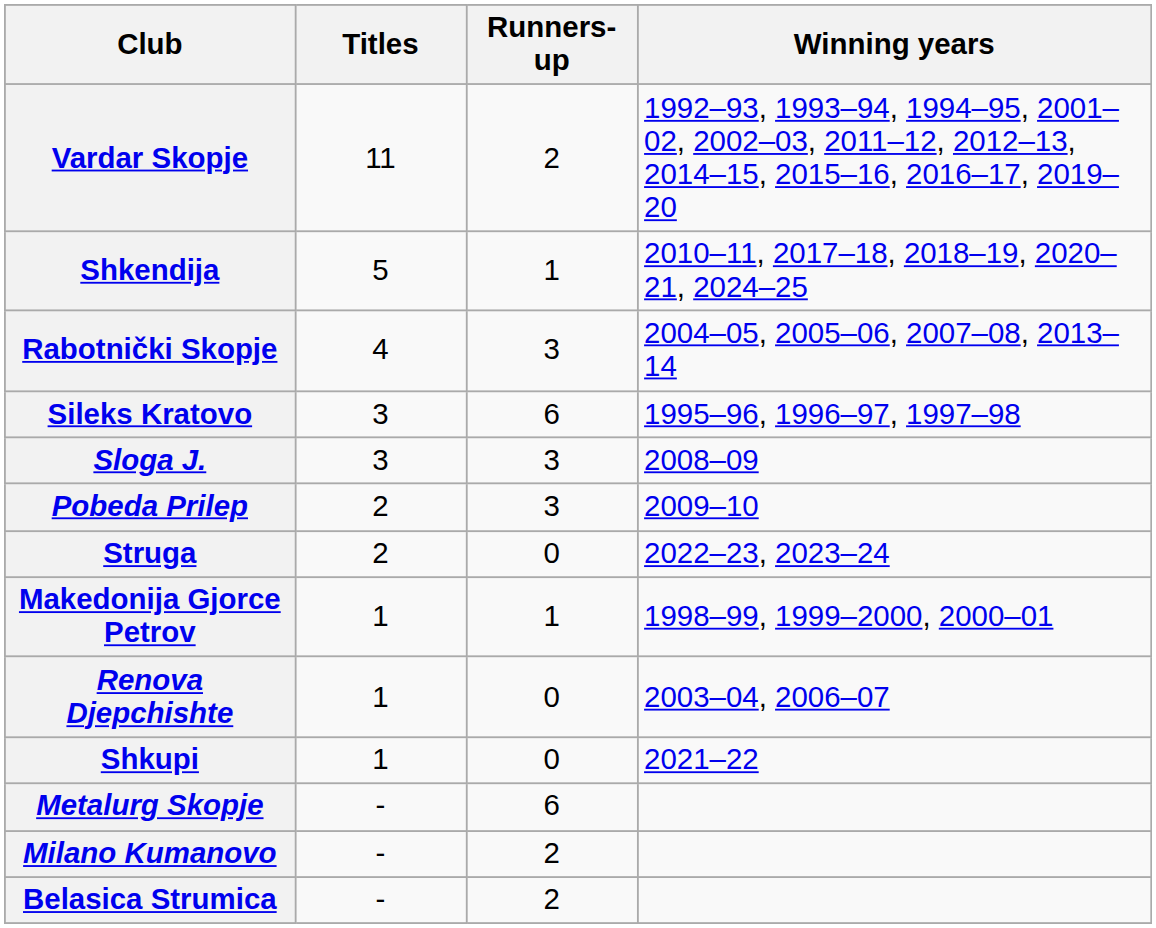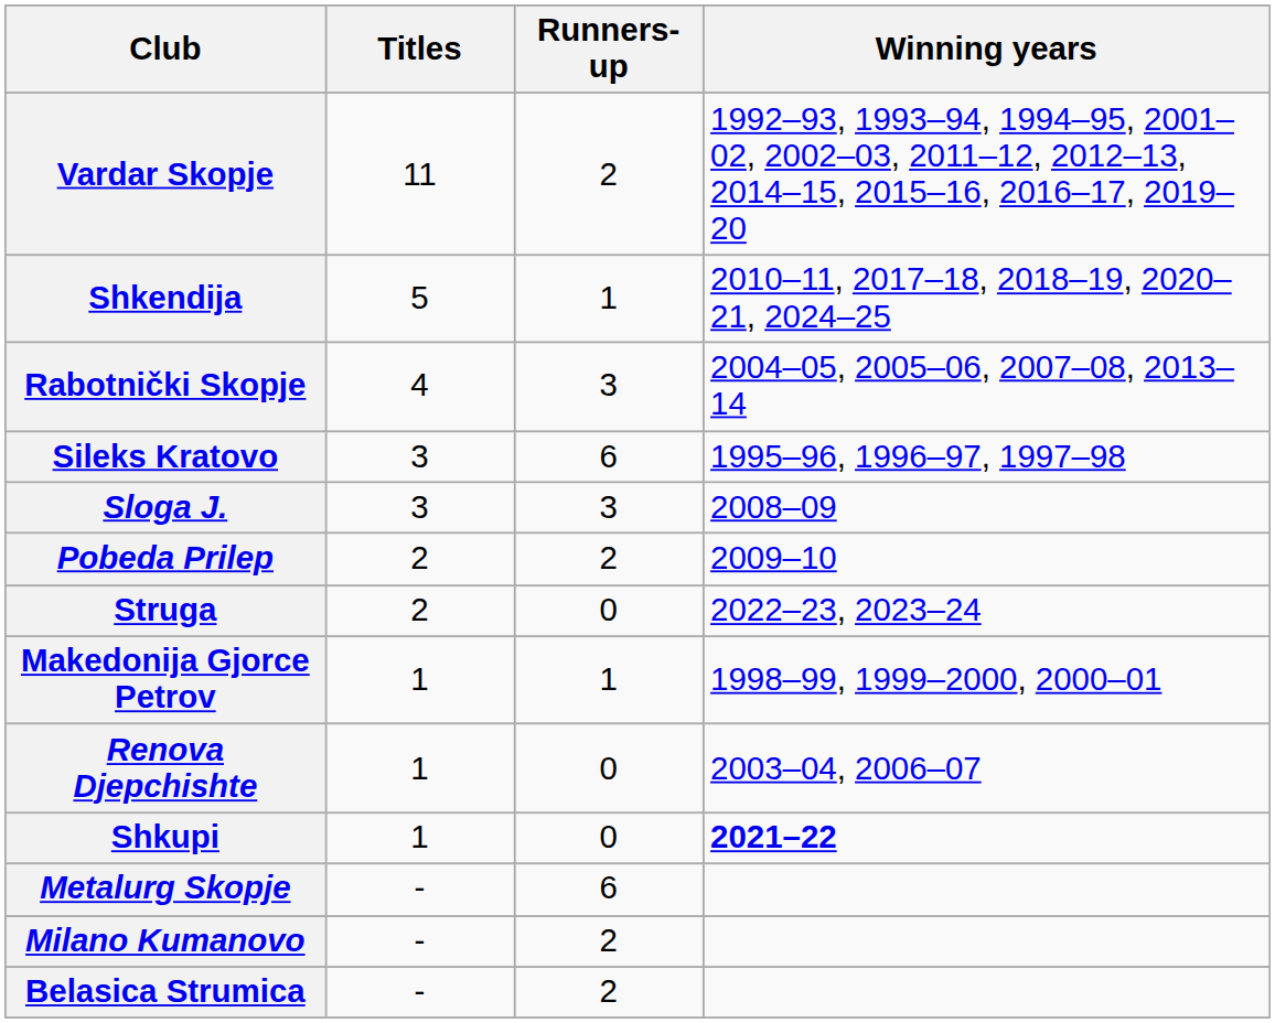 <table class="wikitable sortable plainrowheaders" style="width:100%;" style="font-size:100%;">
 <tr>
 <th scope="col" style="width:22%;">Club</th>
 <th scope="col" style="width:13%;">Titles</th>
 <th scope="col" style="width:13%;">Runners-up</th>
 <th scope="col" style="width:39%;">Winning years</th>
 </tr>
 <tr>
 <th scope="row"><a href='#'>Vardar Skopje</a> <strong></strong></th>
 <td style="text-align:center">11</td>
 <td style="text-align:center">2</td>
 <td><a href='#'>1992–93</a>, <a href='#'>1993–94</a>, <a href='#'>1994–95</a>, <a href='#'>2001–02</a>, <a href='#'>2002–03</a>, <a href='#'>2011–12</a>, <a href='#'>2012–13</a>, <a href='#'>2014–15</a>, <a href='#'>2015–16</a>, <a href='#'>2016–17</a>, <a href='#'>2019–20</a></td>
 </tr>
 <tr>
 <th scope="row"><a href='#'>Shkendija</a></th>
 <td style="text-align:center">5</td>
 <td style="text-align:center">1</td>
 <td><a href='#'>2010–11</a>, <a href='#'>2017–18</a>, <a href='#'>2018–19</a>, <a href='#'>2020–21</a>, <a href='#'>2024–25</a></td>
 </tr>
 <tr>
 <th scope="row"><a href='#'>Rabotnički Skopje</a></th>
 <td style="text-align:center">4</td>
 <td style="text-align:center">3</td>
 <td><a href='#'>2004–05</a>, <a href='#'>2005–06</a>, <a href='#'>2007–08</a>, <a href='#'>2013–14</a></td>
 </tr>
 <tr>
 <th scope="row"><a href='#'>Sileks Kratovo</a></th>
 <td style="text-align:center">3</td>
 <td style="text-align:center">6</td>
 <td><a href='#'>1995–96</a>, <a href='#'>1996–97</a>, <a href='#'>1997–98</a></td>
 </tr>
 <tr>
 <th scope="row"><em><a href='#'>Sloga J.</a></em></th>
 <td style="text-align:center">3</td>
 <td style="text-align:center">3</td>
 <td><a href='#'>2008–09</a></td>
 </tr>
 <tr>
 <th scope="row"><em><a href='#'>Pobeda Prilep</a></em></th>
 <td style="text-align:center">2</td>
-<td style="text-align:center">3</td>
+<td style="text-align:center">2</td>
 <td><a href='#'>2009–10</a></td>
 </tr>
 <tr>
 <th scope="row"><a href='#'>Struga</a></th>
 <td style="text-align:center">2</td>
 <td style="text-align:center">0</td>
 <td><a href='#'>2022–23</a>, <a href='#'>2023–24</a></td>
 </tr>
 <tr>
 <th scope="row"><a href='#'>Makedonija Gjorce Petrov</a></th>
 <td style="text-align:center">1</td>
 <td style="text-align:center">1</td>
 <td><a href='#'>1998–99</a>, <a href='#'>1999–2000</a>, <a href='#'>2000–01</a></td>
 </tr>
 <tr>
 <th scope="row"><em><a href='#'>Renova Djepchishte</a></em></th>
 <td style="text-align:center">1</td>
 <td style="text-align:center">0</td>
 <td><a href='#'>2003–04</a>, <a href='#'>2006–07</a></td>
 </tr>
 <tr>
 <th scope="row"><a href='#'>Shkupi</a></th>
 <td style="text-align:center">1</td>
 <td style="text-align:center">0</td>
-<td><a href='#'>2021–22</a></td>
+<td><strong><a href='#'>2021–22</a></strong></td>
 </tr>
 <tr>
 <th scope="row"><em><a href='#'>Metalurg Skopje</a></em></th>
 <td style="text-align:center">-</td>
 <td style="text-align:center">6</td>
 <td></td>
 </tr>
 <tr>
 <th scope="row"><em><a href='#'>Milano Kumanovo</a></em></th>
 <td style="text-align:center">-</td>
 <td style="text-align:center">2</td>
 <td></td>
 </tr>
 <tr>
 <th scope="row"><a href='#'>Belasica Strumica</a></th>
 <td style="text-align:center">-</td>
 <td style="text-align:center">2</td>
 <td></td>
 </tr>
 </table>
